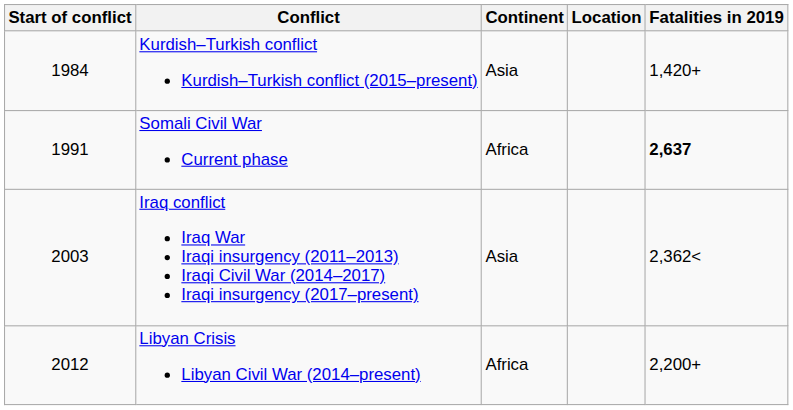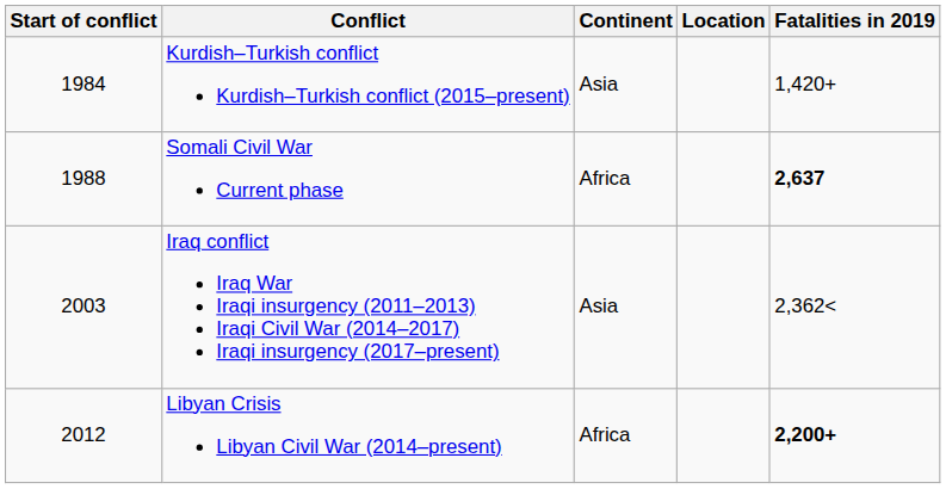 <table class="wikitable sortable">
 <tr>
 <th>Start of conflict</th>
 <th>Conflict</th>
 <th>Continent</th>
 <th>Location</th>
 <th data-sort-type="number">Fatalities in 2019</th>
 </tr>
 <tr>
 <td align=center>1984</td>
 <td><a href='#'>Kurdish–Turkish conflict</a><br><ul><li><a href='#'>Kurdish–Turkish conflict (2015–present)</a></li></ul></td>
 <td>Asia</td>
 <td><br><br><br></td>
 <td> 1,420+</td>
 </tr>
 <tr>
-<td align=center>1991</td>
+<td align=center>1988</td>
 <td><a href='#'>Somali Civil War</a><br><ul><li><a href='#'>Current phase</a></li></ul></td>
 <td>Africa</td>
 <td><br> </td>
 <td><strong> 2,637</strong></td>
 </tr>
 <tr>
 <td align=center>2003</td>
 <td><a href='#'>Iraq conflict</a><br><ul><li><a href='#'>Iraq War</a></li><li><a href='#'>Iraqi insurgency (2011–2013)</a></li><li><a href='#'>Iraqi Civil War (2014–2017)</a></li><li><a href='#'>Iraqi insurgency (2017–present)</a></li></ul></td>
 <td>Asia</td>
 <td></td>
 <td> 2,362<</td>
 </tr>
 <tr>
 <td align=center>2012</td>
 <td><a href='#'>Libyan Crisis</a><br><ul><li><a href='#'>Libyan Civil War (2014–present)</a></li></ul></td>
 <td>Africa</td>
 <td></td>
-<td> 2,200+</td>
+<td><strong> 2,200+</strong></td>
 </tr>
 </table>
